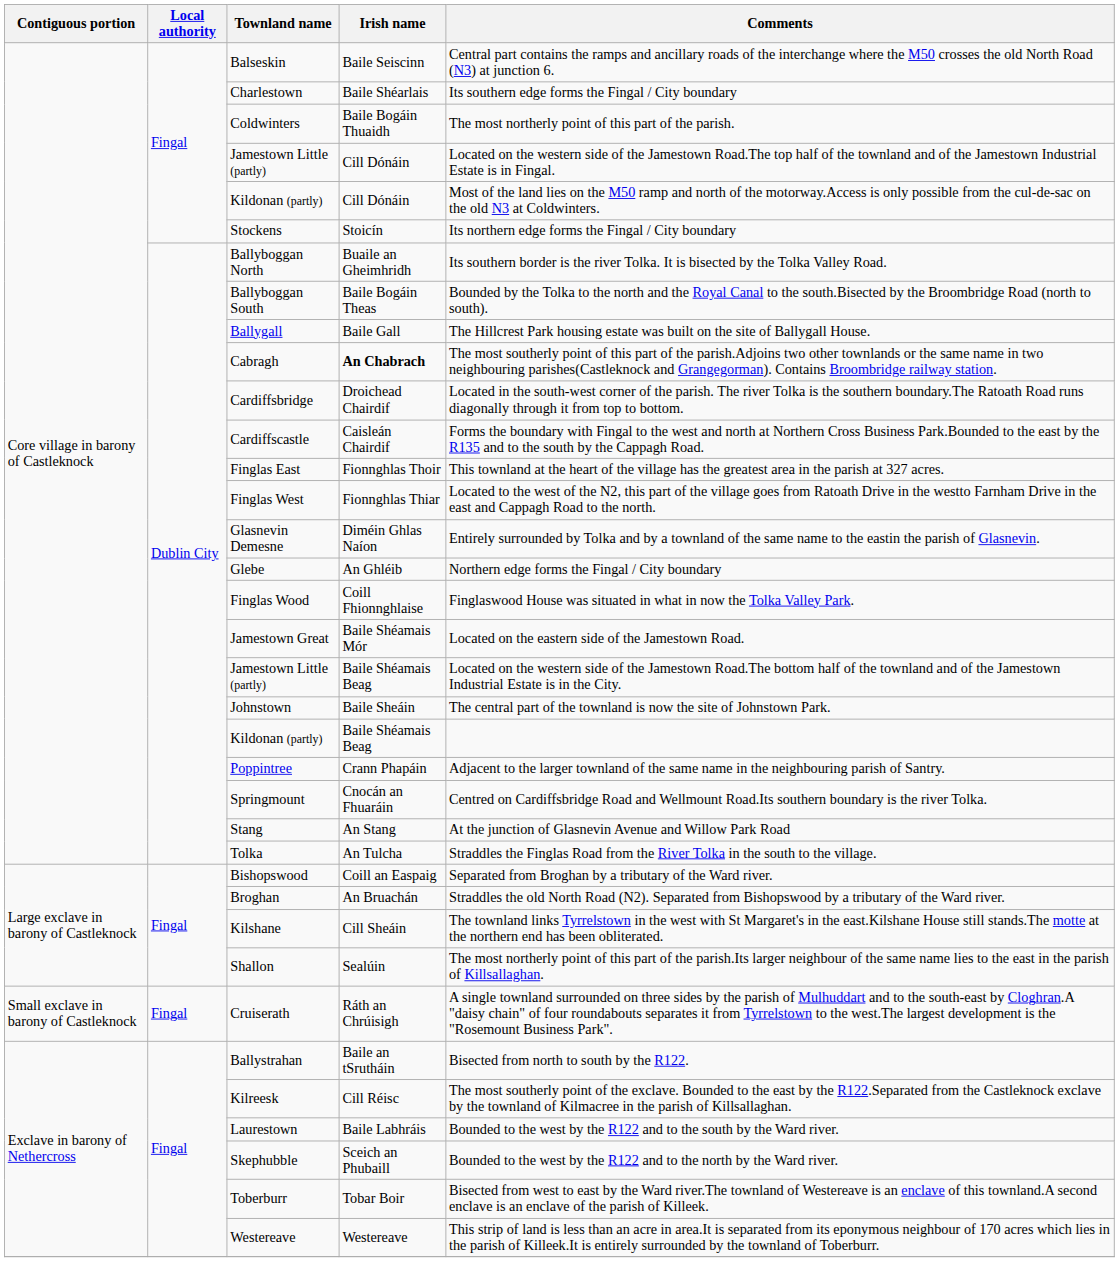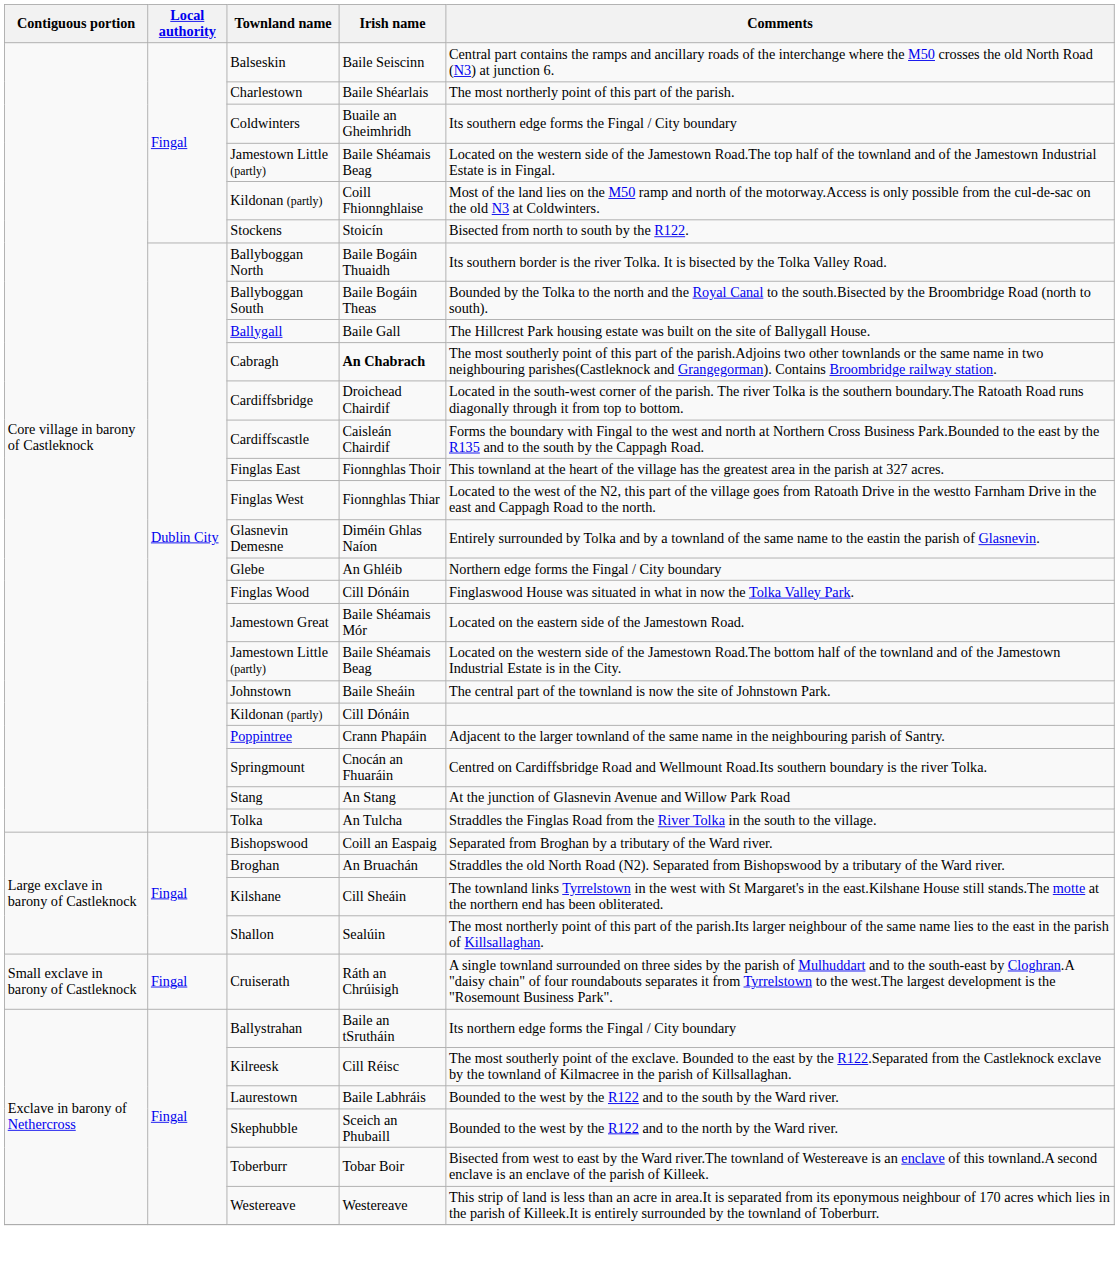 <table class="wikitable sortable">
 <tr>
 <th>Contiguous portion</th>
 <th><a href='#'>Local authority</a></th>
 <th>Townland name</th>
 <th>Irish name</th>
 <th>Comments</th>
 </tr>
 <tr>
 <td rowspan="25">Core village in barony of Castleknock</td>
 <td rowspan="6"><a href='#'>Fingal</a></td>
 <td>Balseskin</td>
 <td>Baile Seiscinn</td>
 <td>Central part contains the ramps and ancillary roads of the interchange where the <a href='#'>M50</a> crosses the old North Road (<a href='#'>N3</a>) at junction 6.</td>
 </tr>
 <tr>
 <td>Charlestown</td>
 <td>Baile Shéarlais</td>
+<td>The most northerly point of this part of the parish.</td>
+</tr>
+<tr>
+<td>Coldwinters</td>
+<td>Buaile an Gheimhridh</td>
 <td>Its southern edge forms the Fingal / City boundary</td>
 </tr>
 <tr>
-<td>Coldwinters</td>
-<td>Baile Bogáin Thuaidh</td>
-<td>The most northerly point of this part of the parish.</td>
-</tr>
-<tr>
 <td>Jamestown Little <small>(partly)</small></td>
-<td>Cill Dónáin</td>
+<td>Baile Shéamais Beag</td>
 <td>Located on the western side of the Jamestown Road.The top half of the townland and of the Jamestown Industrial Estate is in Fingal.</td>
 </tr>
 <tr>
 <td>Kildonan <small>(partly)</small></td>
-<td>Cill Dónáin</td>
+<td>Coill Fhionnghlaise</td>
 <td>Most of the land lies on the <a href='#'>M50</a> ramp and north of the motorway.Access is only possible from the cul-de-sac on the old <a href='#'>N3</a> at Coldwinters.</td>
 </tr>
 <tr>
 <td>Stockens</td>
 <td>Stoicín</td>
-<td>Its northern edge forms the Fingal / City boundary</td>
+<td>Bisected from north to south by the <a href='#'>R122</a>.</td>
 </tr>
 <tr>
 <td rowspan="19"><a href='#'>Dublin City</a></td>
 <td>Ballyboggan North</td>
-<td>Buaile an Gheimhridh</td>
+<td>Baile Bogáin Thuaidh</td>
 <td>Its southern border is the river Tolka. It is bisected by the Tolka Valley Road.</td>
 </tr>
 <tr>
 <td>Ballyboggan South</td>
 <td>Baile Bogáin Theas</td>
 <td>Bounded by the Tolka to the north and the <a href='#'>Royal Canal</a> to the south.Bisected by the Broombridge Road (north to south).</td>
 </tr>
 <tr>
 <td><a href='#'>Ballygall</a></td>
 <td>Baile Gall</td>
 <td>The Hillcrest Park housing estate was built on the site of Ballygall House.</td>
 </tr>
 <tr>
 <td>Cabragh</td>
 <td><strong>An Chabrach</strong></td>
 <td>The most southerly point of this part of the parish.Adjoins two other townlands or the same name in two neighbouring parishes(Castleknock and <a href='#'>Grangegorman</a>). Contains <a href='#'>Broombridge railway station</a>.</td>
 </tr>
 <tr>
 <td>Cardiffsbridge</td>
 <td>Droichead Chairdif</td>
 <td>Located in the south-west corner of the parish. The river Tolka is the southern boundary.The Ratoath Road runs diagonally through it from top to bottom.</td>
 </tr>
 <tr>
 <td>Cardiffscastle</td>
 <td>Caisleán Chairdif</td>
 <td>Forms the boundary with Fingal to the west and north at Northern Cross Business Park.Bounded to the east by the <a href='#'>R135</a> and to the south by the Cappagh Road.</td>
 </tr>
 <tr>
 <td>Finglas East</td>
 <td>Fionnghlas Thoir</td>
 <td>This townland at the heart of the village has the greatest area in the parish at 327 acres.</td>
 </tr>
 <tr>
 <td>Finglas West</td>
 <td>Fionnghlas Thiar</td>
 <td>Located to the west of the N2, this part of the village goes from Ratoath Drive in the westto Farnham Drive in the east and Cappagh Road to the north.</td>
 </tr>
 <tr>
 <td>Glasnevin Demesne</td>
 <td>Diméin Ghlas Naíon</td>
 <td>Entirely surrounded by Tolka and by a townland of the same name to the eastin the parish of <a href='#'>Glasnevin</a>.</td>
 </tr>
 <tr>
 <td>Glebe</td>
 <td>An Ghléib</td>
 <td>Northern edge forms the Fingal / City boundary</td>
 </tr>
 <tr>
 <td>Finglas Wood</td>
-<td>Coill Fhionnghlaise</td>
+<td>Cill Dónáin</td>
 <td>Finglaswood House was situated in what in now the <a href='#'>Tolka Valley Park</a>.</td>
 </tr>
 <tr>
 <td>Jamestown Great</td>
 <td>Baile Shéamais Mór</td>
 <td>Located on the eastern side of the Jamestown Road.</td>
 </tr>
 <tr>
 <td>Jamestown Little <small>(partly)</small></td>
 <td>Baile Shéamais Beag</td>
 <td>Located on the western side of the Jamestown Road.The bottom half of the townland and of the Jamestown Industrial Estate is in the City.</td>
 </tr>
 <tr>
 <td>Johnstown</td>
 <td>Baile Sheáin</td>
 <td>The central part of the townland is now the site of Johnstown Park.</td>
 </tr>
 <tr>
 <td>Kildonan <small>(partly)</small></td>
-<td>Baile Shéamais Beag</td>
+<td>Cill Dónáin</td>
 <td></td>
 </tr>
 <tr>
 <td><a href='#'>Poppintree</a></td>
 <td>Crann Phapáin</td>
 <td>Adjacent to the larger townland of the same name in the neighbouring parish of Santry.</td>
 </tr>
 <tr>
 <td>Springmount</td>
 <td>Cnocán an Fhuaráin</td>
 <td>Centred on Cardiffsbridge Road and Wellmount Road.Its southern boundary is the river Tolka.</td>
 </tr>
 <tr>
 <td>Stang</td>
 <td>An Stang</td>
 <td>At the junction of Glasnevin Avenue and Willow Park Road</td>
 </tr>
 <tr>
 <td>Tolka</td>
 <td>An Tulcha</td>
 <td>Straddles the Finglas Road from the <a href='#'>River Tolka</a> in the south to the village.</td>
 </tr>
 <tr>
 <td rowspan="4">Large exclave in barony of Castleknock</td>
 <td rowspan="4"><a href='#'>Fingal</a></td>
 <td>Bishopswood</td>
 <td>Coill an Easpaig</td>
 <td>Separated from Broghan by a tributary of the Ward river.</td>
 </tr>
 <tr>
 <td>Broghan</td>
 <td>An Bruachán</td>
 <td>Straddles the old North Road (N2). Separated from Bishopswood by a tributary of the Ward river.</td>
 </tr>
 <tr>
 <td>Kilshane</td>
 <td>Cill Sheáin</td>
 <td>The townland links <a href='#'>Tyrrelstown</a> in the west with St Margaret's in the east.Kilshane House still stands.The <a href='#'>motte</a> at the northern end has been obliterated.</td>
 </tr>
 <tr>
 <td>Shallon</td>
 <td>Sealúin</td>
 <td>The most northerly point of this part of the parish.Its larger neighbour of the same name lies to the east in the parish of <a href='#'>Killsallaghan</a>.</td>
 </tr>
 <tr>
 <td rowspan="1">Small exclave in barony of Castleknock</td>
 <td rowspan="1"><a href='#'>Fingal</a></td>
 <td>Cruiserath</td>
 <td>Ráth an Chrúisigh</td>
 <td>A single townland surrounded on three sides by the parish of <a href='#'>Mulhuddart</a> and to the south-east by <a href='#'>Cloghran</a>.A "daisy chain" of four roundabouts separates it from <a href='#'>Tyrrelstown</a> to the west.The largest development is the "Rosemount Business Park".</td>
 </tr>
 <tr>
 <td rowspan="6">Exclave in barony of <a href='#'>Nethercross</a></td>
 <td rowspan="6"><a href='#'>Fingal</a></td>
 <td>Ballystrahan</td>
 <td>Baile an tSrutháin</td>
-<td>Bisected from north to south by the <a href='#'>R122</a>.</td>
+<td>Its northern edge forms the Fingal / City boundary</td>
 </tr>
 <tr>
 <td>Kilreesk</td>
 <td>Cill Réisc</td>
 <td>The most southerly point of the exclave. Bounded to the east by the <a href='#'>R122</a>.Separated from the Castleknock exclave by the townland of Kilmacree in the parish of Killsallaghan.</td>
 </tr>
 <tr>
 <td>Laurestown</td>
 <td>Baile Labhráis</td>
 <td>Bounded to the west by the <a href='#'>R122</a> and to the south by the Ward river.</td>
 </tr>
 <tr>
 <td>Skephubble</td>
 <td>Sceich an Phubaill</td>
 <td>Bounded to the west by the <a href='#'>R122</a> and to the north by the Ward river.</td>
 </tr>
 <tr>
 <td>Toberburr</td>
 <td>Tobar Boir</td>
 <td>Bisected from west to east by the Ward river.The townland of Westereave is an <a href='#'>enclave</a> of this townland.A second enclave is an enclave of the parish of Killeek.</td>
 </tr>
 <tr>
 <td>Westereave</td>
 <td>Westereave</td>
 <td>This strip of land is less than an acre in area.It is separated from its eponymous neighbour of 170 acres which lies in the parish of Killeek.It is entirely surrounded by the townland of Toberburr.</td>
 </tr>
 <tr>
 </tr>
 </table>
